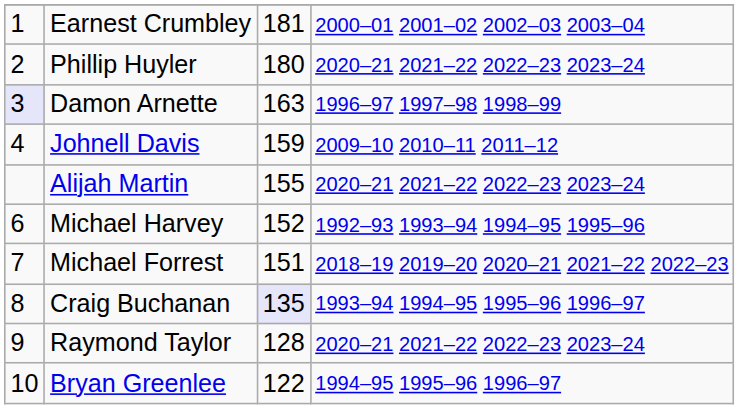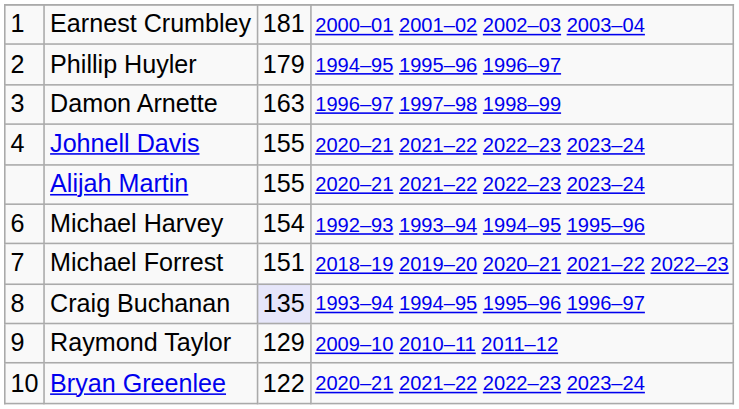 <table class="wikitable">
 <tr>
 </tr>
 <tr>
 <td>1</td>
 <td>Earnest Crumbley</td>
 <td>181</td>
 <td style="font-size:80%;"><a href='#'>2000–01</a> <a href='#'>2001–02</a> <a href='#'>2002–03</a> <a href='#'>2003–04</a></td>
 </tr>
 <tr>
 <td>2</td>
 <td>Phillip Huyler</td>
-<td>180</td>
-<td style="font-size:80%;"><a href='#'>2020–21</a> <a href='#'>2021–22</a> <a href='#'>2022–23</a> <a href='#'>2023–24</a></td>
+<td>179</td>
+<td style="font-size:80%;"><a href='#'>1994–95</a> <a href='#'>1995–96</a> <a href='#'>1996–97</a></td>
 </tr>
 <tr>
-<td style="background: lavender;">3</td>
+<td>3</td>
 <td>Damon Arnette</td>
 <td>163</td>
 <td style="font-size:80%;"><a href='#'>1996–97</a> <a href='#'>1997–98</a> <a href='#'>1998–99</a></td>
 </tr>
 <tr>
 <td>4</td>
 <td><a href='#'>Johnell Davis</a></td>
-<td>159</td>
-<td style="font-size:80%;"><a href='#'>2009–10</a> <a href='#'>2010–11</a> <a href='#'>2011–12</a></td>
+<td>155</td>
+<td style="font-size:80%;"><a href='#'>2020–21</a> <a href='#'>2021–22</a> <a href='#'>2022–23</a> <a href='#'>2023–24</a></td>
 </tr>
 <tr>
 <td></td>
 <td><a href='#'>Alijah Martin</a></td>
 <td>155</td>
 <td style="font-size:80%;"><a href='#'>2020–21</a> <a href='#'>2021–22</a> <a href='#'>2022–23</a> <a href='#'>2023–24</a></td>
 </tr>
 <tr>
 <td>6</td>
 <td>Michael Harvey</td>
-<td>152</td>
+<td>154</td>
 <td style="font-size:80%;"><a href='#'>1992–93</a> <a href='#'>1993–94</a> <a href='#'>1994–95</a> <a href='#'>1995–96</a></td>
 </tr>
 <tr>
 <td>7</td>
 <td>Michael Forrest</td>
 <td>151</td>
 <td style="font-size:80%;"><a href='#'>2018–19</a> <a href='#'>2019–20</a> <a href='#'>2020–21</a> <a href='#'>2021–22</a> <a href='#'>2022–23</a></td>
 </tr>
 <tr>
 <td>8</td>
 <td>Craig Buchanan</td>
 <td style="background: lavender;">135</td>
 <td style="font-size:80%;"><a href='#'>1993–94</a> <a href='#'>1994–95</a> <a href='#'>1995–96</a> <a href='#'>1996–97</a></td>
 </tr>
 <tr>
 <td>9</td>
 <td>Raymond Taylor</td>
-<td>128</td>
-<td style="font-size:80%;"><a href='#'>2020–21</a> <a href='#'>2021–22</a> <a href='#'>2022–23</a> <a href='#'>2023–24</a></td>
+<td>129</td>
+<td style="font-size:80%;"><a href='#'>2009–10</a> <a href='#'>2010–11</a> <a href='#'>2011–12</a></td>
 </tr>
 <tr>
 <td>10</td>
 <td><a href='#'>Bryan Greenlee</a></td>
 <td>122</td>
-<td style="font-size:80%;"><a href='#'>1994–95</a> <a href='#'>1995–96</a> <a href='#'>1996–97</a></td>
+<td style="font-size:80%;"><a href='#'>2020–21</a> <a href='#'>2021–22</a> <a href='#'>2022–23</a> <a href='#'>2023–24</a></td>
 </tr>
 </table>
